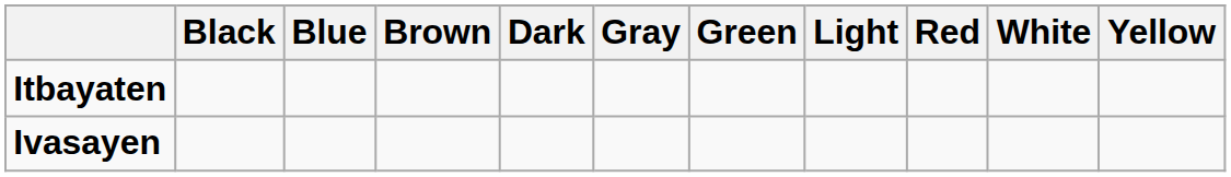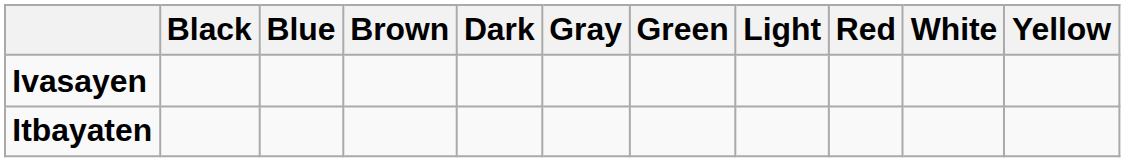 <table class="wikitable">
 <tr>
 <th></th>
 <th>Black</th>
 <th>Blue</th>
 <th>Brown</th>
 <th>Dark</th>
 <th>Gray</th>
 <th>Green</th>
 <th>Light</th>
 <th>Red</th>
 <th>White</th>
 <th>Yellow</th>
 </tr>
 <tr>
+<td><strong>Ivasayen</strong></td>
+<td></td>
+<td></td>
+<td></td>
+<td></td>
+<td></td>
+<td></td>
+<td></td>
+<td></td>
+<td></td>
+<td></td>
+</tr>
+<tr>
 <td><strong>Itbayaten</strong></td>
 <td></td>
 <td></td>
 <td></td>
 <td></td>
 <td></td>
 <td></td>
 <td></td>
 <td></td>
 <td></td>
 <td></td>
 </tr>
-<tr>
-<td><strong>Ivasayen</strong></td>
-<td></td>
-<td></td>
-<td></td>
-<td></td>
-<td></td>
-<td></td>
-<td></td>
-<td></td>
-<td></td>
-<td></td>
-</tr>
 </table>
